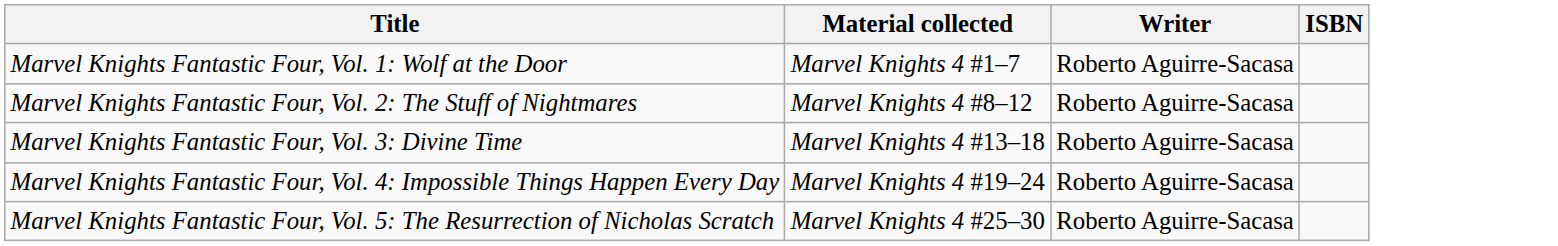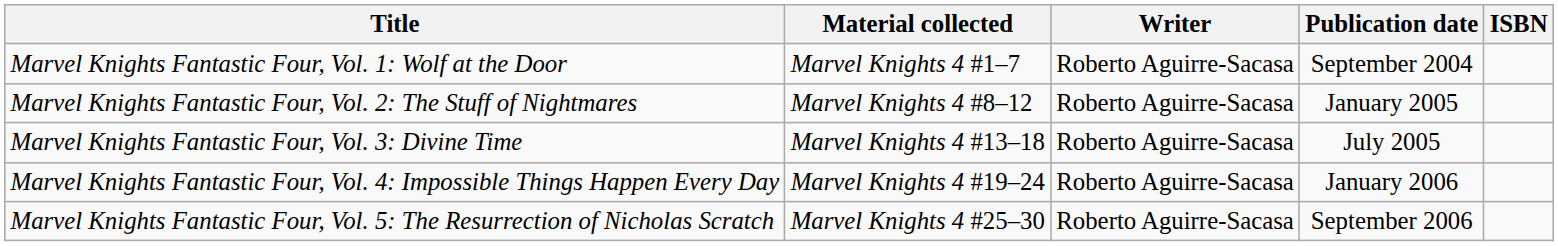 <table class="wikitable">
 <tr>
 <th>Title</th>
 <th>Material collected</th>
 <th>Writer</th>
+<th>Publication date</th>
 <th>ISBN</th>
 </tr>
 <tr>
 <td><em>Marvel Knights Fantastic Four, Vol. 1: Wolf at the Door</em></td>
 <td><em>Marvel Knights 4</em> #1–7</td>
 <td align="center">Roberto Aguirre-Sacasa</td>
+<td align="center">September 2004</td>
 <td></td>
 </tr>
 <tr>
 <td><em>Marvel Knights Fantastic Four, Vol. 2: The Stuff of Nightmares</em></td>
 <td><em>Marvel Knights 4</em> #8–12</td>
 <td align="center">Roberto Aguirre-Sacasa</td>
+<td align="center">January 2005</td>
 <td></td>
 </tr>
 <tr>
 <td><em>Marvel Knights Fantastic Four, Vol. 3: Divine Time</em></td>
 <td><em>Marvel Knights 4</em> #13–18</td>
 <td align="center">Roberto Aguirre-Sacasa</td>
+<td align="center">July 2005</td>
 <td></td>
 </tr>
 <tr>
 <td><em>Marvel Knights Fantastic Four, Vol. 4: Impossible Things Happen Every Day</em></td>
 <td><em>Marvel Knights 4</em> #19–24</td>
 <td align="center">Roberto Aguirre-Sacasa</td>
+<td align="center">January 2006</td>
 <td></td>
 </tr>
 <tr>
 <td><em>Marvel Knights Fantastic Four, Vol. 5: The Resurrection of Nicholas Scratch</em></td>
 <td><em>Marvel Knights 4</em> #25–30</td>
 <td align="center">Roberto Aguirre-Sacasa</td>
+<td align="center">September 2006</td>
 <td></td>
 </tr>
 </table>
